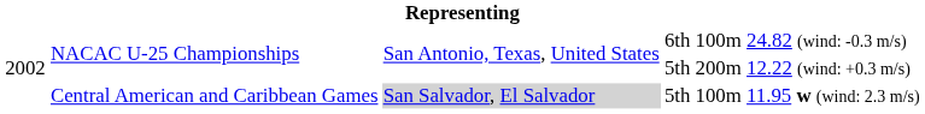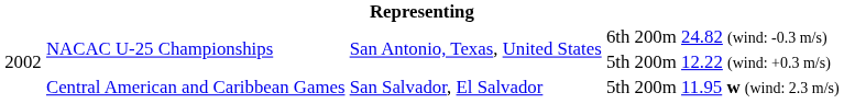 <table>
 <tr>
 <th colspan="6">Representing </th>
 </tr>
 <tr>
 <td rowspan=3>2002</td>
 <td rowspan=2><a href='#'>NACAC U-25 Championships</a></td>
 <td rowspan=2><a href='#'>San Antonio, Texas</a>, <a href='#'>United States</a></td>
 <td>6th</td>
-<td>100m</td>
+<td>200m</td>
 <td><a href='#'>24.82</a> <small>(wind: -0.3 m/s)</small></td>
 </tr>
 <tr>
 <td>5th</td>
 <td>200m</td>
 <td><a href='#'>12.22</a> <small>(wind: +0.3 m/s)</small></td>
 </tr>
 <tr>
 <td><a href='#'>Central American and Caribbean Games</a></td>
-<td style="background: lightgrey;"><a href='#'>San Salvador</a>, <a href='#'>El Salvador</a></td>
+<td><a href='#'>San Salvador</a>, <a href='#'>El Salvador</a></td>
 <td>5th</td>
-<td>100m</td>
+<td>200m</td>
 <td><a href='#'>11.95</a> <strong>w</strong> <small>(wind: 2.3 m/s)</small></td>
 </tr>
 </table>
